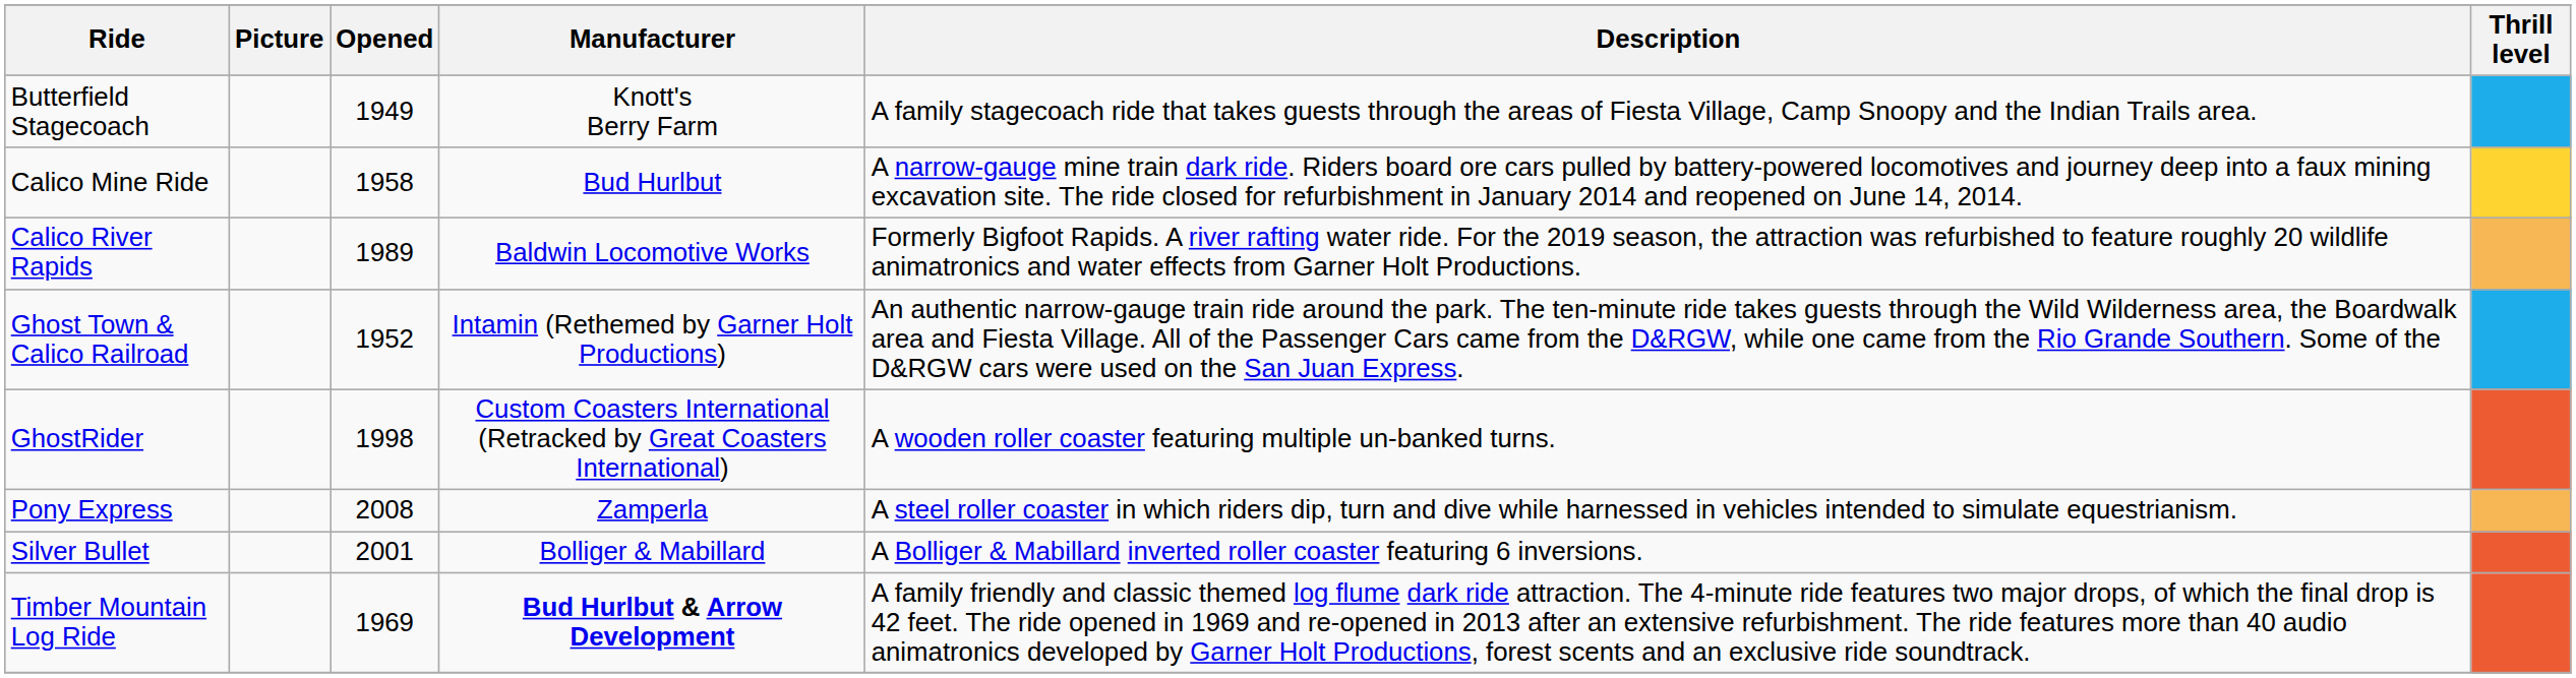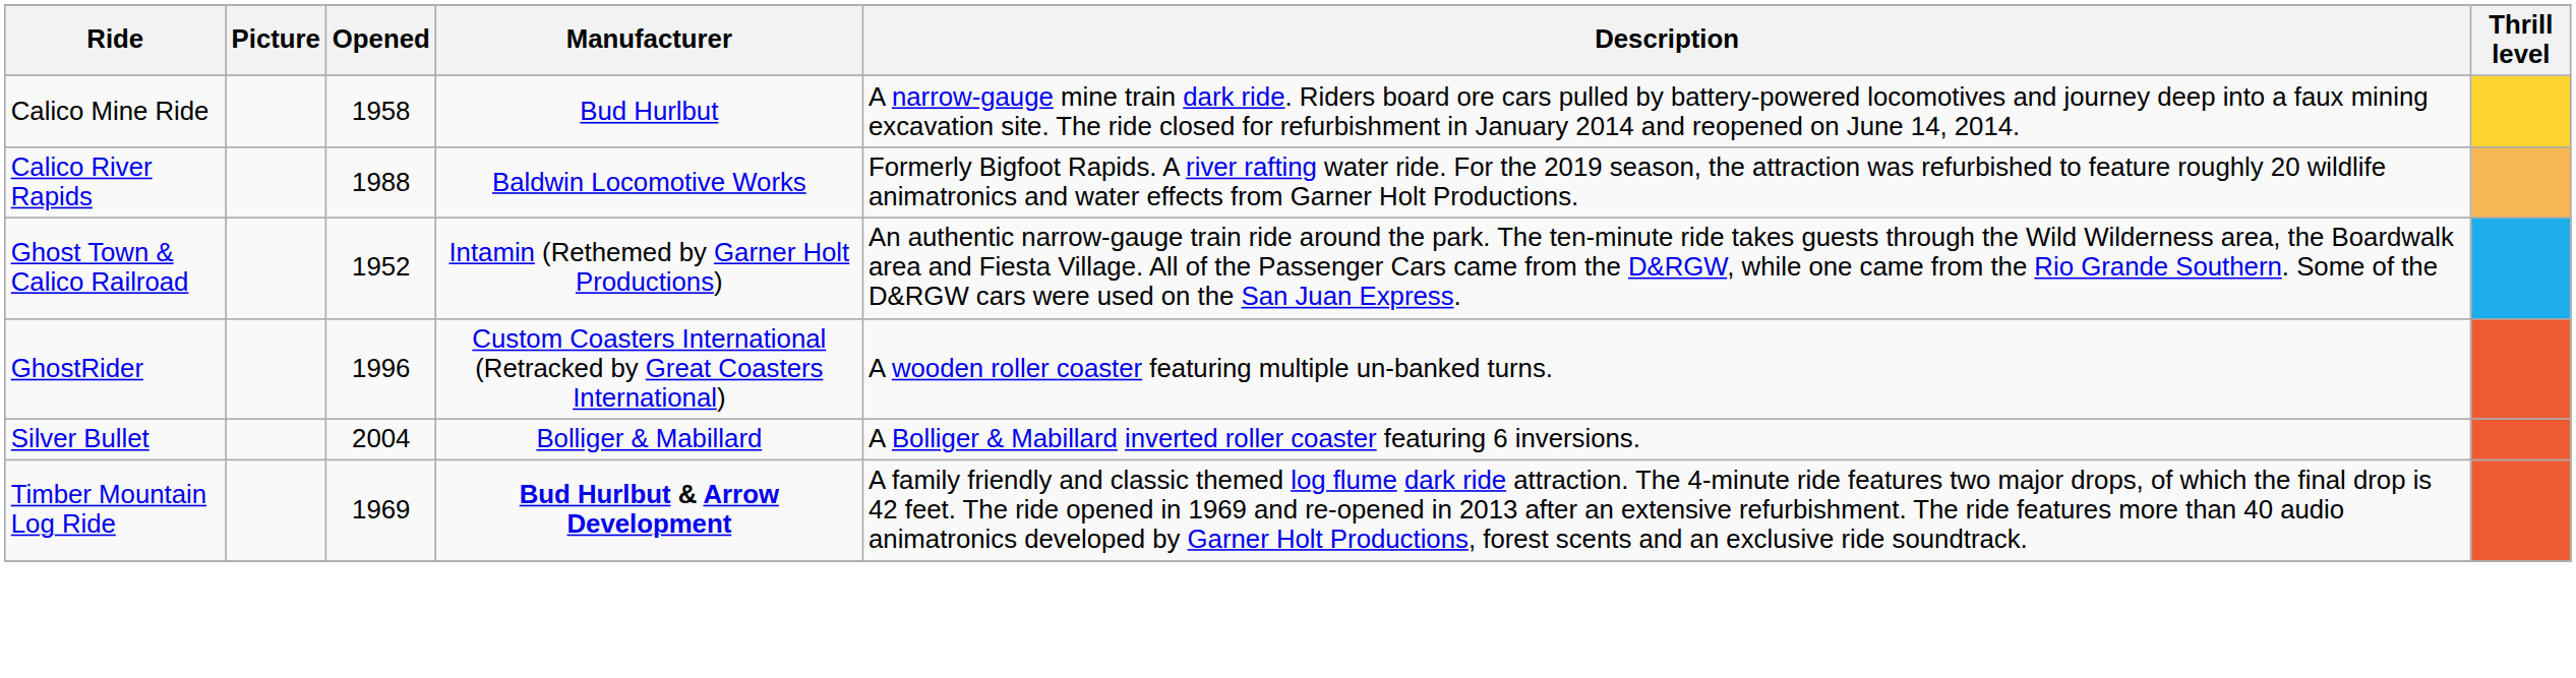 <table class="wikitable sortable">
 <tr style="vertical-align:bottom;">
 </tr>
 <tr>
 <th>Ride</th>
 <th>Picture</th>
 <th>Opened</th>
 <th>Manufacturer</th>
 <th>Description</th>
 <th>Thrill level</th>
 </tr>
 <tr>
-<td>Butterfield<br>Stagecoach</td>
-<td></td>
-<td style="text-align:center">1949</td>
-<td style="text-align:center">Knott's<br>Berry Farm</td>
-<td style="text-align:left">A family stagecoach ride that takes guests through the areas of Fiesta Village, Camp Snoopy and the Indian Trails area.</td>
-<td align="center" bgcolor="#1CADEA"><strong></strong></td>
-</tr>
-<tr>
 <td>Calico Mine Ride</td>
 <td></td>
 <td style="text-align:center">1958</td>
 <td style="text-align:center"><a href='#'>Bud Hurlbut</a></td>
 <td style="text-align:left">A  <a href='#'>narrow-gauge</a> mine train <a href='#'>dark ride</a>. Riders board ore cars pulled by battery-powered locomotives and journey deep into a faux mining excavation site. The ride closed for refurbishment in January 2014 and reopened on June 14, 2014.</td>
 <td align="center" bgcolor="#FED530"><strong></strong></td>
 </tr>
 <tr>
 <td><a href='#'>Calico River Rapids</a></td>
 <td></td>
-<td style="text-align:center">1989</td>
+<td style="text-align:center">1988</td>
 <td style="text-align:center"><a href='#'>Baldwin Locomotive Works</a></td>
 <td style="text-align:left">Formerly Bigfoot Rapids. A <a href='#'>river rafting</a> water ride. For the 2019 season, the attraction was refurbished to feature roughly 20 wildlife animatronics and water effects from Garner Holt Productions.</td>
 <td align="center" bgcolor="#F7B754"><strong></strong></td>
 </tr>
 <tr>
 <td><a href='#'>Ghost Town & Calico Railroad</a></td>
 <td> </td>
 <td style="text-align:center">1952</td>
 <td style="text-align:center"><a href='#'>Intamin</a> (Rethemed by <a href='#'>Garner Holt Productions</a>)</td>
 <td style="text-align:left">An authentic  narrow-gauge train ride around the park. The ten-minute ride takes guests through the Wild Wilderness area, the Boardwalk area and Fiesta Village. All of the Passenger Cars came from the <a href='#'>D&RGW</a>, while one came from the <a href='#'>Rio Grande Southern</a>. Some of the D&RGW cars were used on the <a href='#'>San Juan Express</a>.</td>
 <td align="center" bgcolor="#1CADEA"><strong></strong></td>
 </tr>
 <tr>
 <td><a href='#'>GhostRider</a></td>
 <td></td>
-<td style="text-align:center">1998</td>
+<td style="text-align:center">1996</td>
 <td style="text-align:center"><a href='#'>Custom Coasters International</a> (Retracked by <a href='#'>Great Coasters International</a>)</td>
 <td style="text-align:left">A <a href='#'>wooden roller coaster</a> featuring multiple un-banked turns.</td>
 <td align="center" bgcolor="#ED5B33"><strong></strong></td>
 </tr>
 <tr>
-<td><a href='#'>Pony Express</a></td>
-<td></td>
-<td style="text-align:center">2008</td>
-<td style="text-align:center"><a href='#'>Zamperla</a></td>
-<td style="text-align:left">A <a href='#'>steel roller coaster</a> in which riders dip, turn and dive while harnessed in vehicles intended to simulate equestrianism.</td>
-<td align="center" bgcolor="#F7B754"><strong></strong></td>
-</tr>
-<tr>
 <td><a href='#'>Silver Bullet</a></td>
 <td></td>
-<td style="text-align:center">2001</td>
+<td style="text-align:center">2004</td>
 <td style="text-align:center"><a href='#'>Bolliger & Mabillard</a></td>
 <td style="text-align:left">A <a href='#'>Bolliger & Mabillard</a> <a href='#'>inverted roller coaster</a> featuring 6 inversions.</td>
 <td align="center" bgcolor="#ED5B33"><strong></strong></td>
 </tr>
 <tr>
 <td><a href='#'>Timber Mountain Log Ride</a></td>
 <td></td>
 <td style="text-align:center">1969</td>
 <td style="text-align:center"><strong><a href='#'>Bud Hurlbut</a> & <a href='#'>Arrow Development</a></strong></td>
 <td style="text-align:left">A family friendly and classic themed <a href='#'>log flume</a> <a href='#'>dark ride</a> attraction. The 4-minute ride features two major drops, of which the final drop is 42 feet. The ride opened in 1969 and re-opened in 2013 after an extensive refurbishment. The ride features more than 40 audio animatronics developed by <a href='#'>Garner Holt Productions</a>, forest scents and an exclusive ride soundtrack.</td>
 <td align="center" bgcolor="#ED5B33"><strong></strong></td>
 </tr>
 <tr>
 </tr>
 </table>
